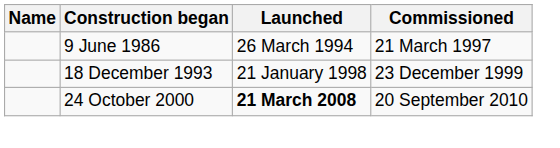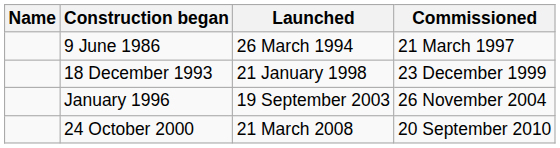 <table class="wikitable">
 <tr>
 <th>Name</th>
 <th>Construction began</th>
 <th>Launched</th>
 <th>Commissioned</th>
 </tr>
 <tr>
 <td></td>
 <td>9 June 1986</td>
 <td>26 March 1994</td>
 <td>21 March 1997</td>
 </tr>
 <tr>
 <td></td>
 <td>18 December 1993</td>
 <td>21 January 1998</td>
 <td>23 December 1999</td>
 </tr>
 <tr>
 <td></td>
+<td>January 1996</td>
+<td>19 September 2003</td>
+<td>26 November 2004</td>
+</tr>
+<tr>
+<td></td>
 <td>24 October 2000</td>
-<td><strong>21 March 2008</strong></td>
+<td>21 March 2008</td>
 <td>20 September 2010</td>
 </tr>
 </table>
